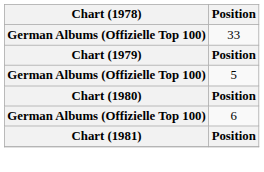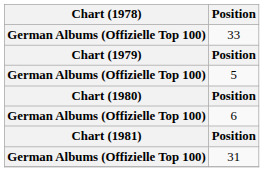 <table class="wikitable plainrowheaders" style="text-align:center">
 <tr>
 <th scope="col">Chart (1978)</th>
 <th scope="col">Position</th>
 </tr>
 <tr>
 <th scope="row">German Albums (Offizielle Top 100)</th>
 <td>33</td>
 </tr>
 <tr>
 <th scope="col">Chart (1979)</th>
 <th scope="col">Position</th>
 </tr>
 <tr>
 <th scope="row">German Albums (Offizielle Top 100)</th>
 <td>5</td>
 </tr>
 <tr>
 <th scope="col">Chart (1980)</th>
 <th scope="col">Position</th>
 </tr>
 <tr>
 <th scope="row">German Albums (Offizielle Top 100)</th>
 <td>6</td>
 </tr>
 <tr>
 <th scope="col">Chart (1981)</th>
 <th scope="col">Position</th>
 </tr>
 <tr>
+<th scope="row">German Albums (Offizielle Top 100)</th>
+<td>31</td>
+</tr>
+<tr>
 </tr>
 </table>
